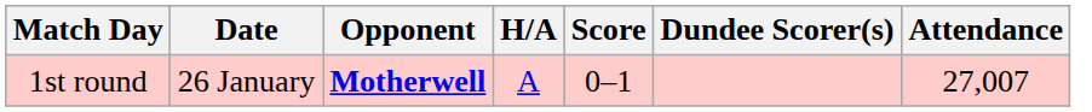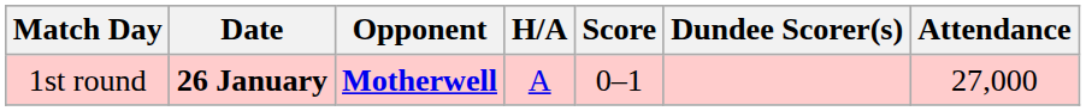 <table class="wikitable" style="text-align:center">
 <tr>
 <th>Match Day</th>
 <th>Date</th>
 <th>Opponent</th>
 <th>H/A</th>
 <th>Score</th>
 <th>Dundee Scorer(s)</th>
 <th>Attendance</th>
 </tr>
 <tr bgcolor="#FFCCCC">
 <td>1st round</td>
-<td align="left">26 January</td>
+<td align="left"><strong>26 January</strong></td>
 <td align="left"><strong><a href='#'>Motherwell</a></strong></td>
 <td><a href='#'>A</a></td>
 <td>0–1</td>
 <td align="left"></td>
-<td>27,007</td>
+<td>27,000</td>
 </tr>
 </table>
